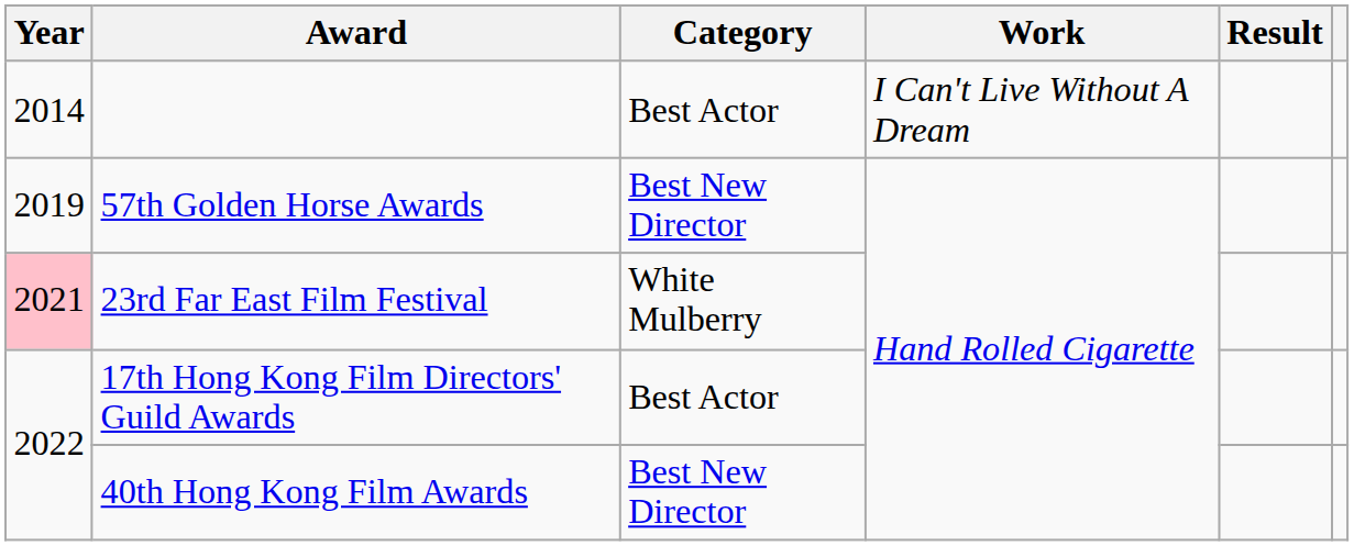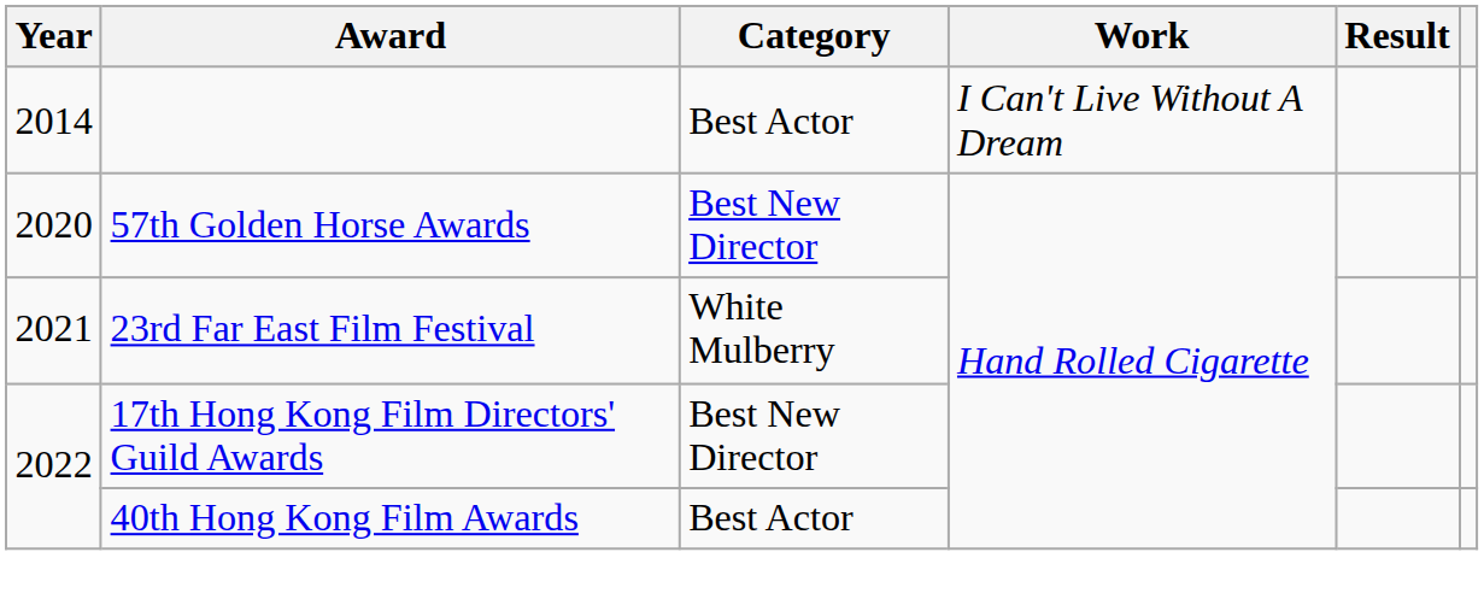 <table class="wikitable plainrowheaders">
 <tr>
 <th>Year</th>
 <th>Award</th>
 <th>Category</th>
 <th>Work</th>
 <th>Result</th>
 <th></th>
 </tr>
 <tr>
 <td>2014</td>
 <td></td>
 <td>Best Actor</td>
 <td><em>I Can't Live Without A Dream</em></td>
 <td></td>
 <td></td>
 </tr>
 <tr>
-<td>2019</td>
+<td>2020</td>
 <td><a href='#'>57th Golden Horse Awards</a></td>
 <td><a href='#'>Best New Director</a></td>
 <td rowspan="4"><em><a href='#'>Hand Rolled Cigarette</a></em></td>
 <td></td>
 <td></td>
 </tr>
 <tr>
-<td style="background: pink;">2021</td>
+<td>2021</td>
 <td><a href='#'>23rd Far East Film Festival</a></td>
 <td>White Mulberry</td>
 <td></td>
 <td></td>
 </tr>
 <tr>
 <td rowspan="2">2022</td>
 <td><a href='#'>17th Hong Kong Film Directors' Guild Awards</a></td>
-<td>Best Actor</td>
+<td>Best New Director</td>
 <td></td>
 <td></td>
 </tr>
 <tr>
 <td><a href='#'>40th Hong Kong Film Awards</a></td>
-<td><a href='#'>Best New Director</a></td>
+<td>Best Actor</td>
 <td></td>
 <td></td>
 </tr>
 </table>
